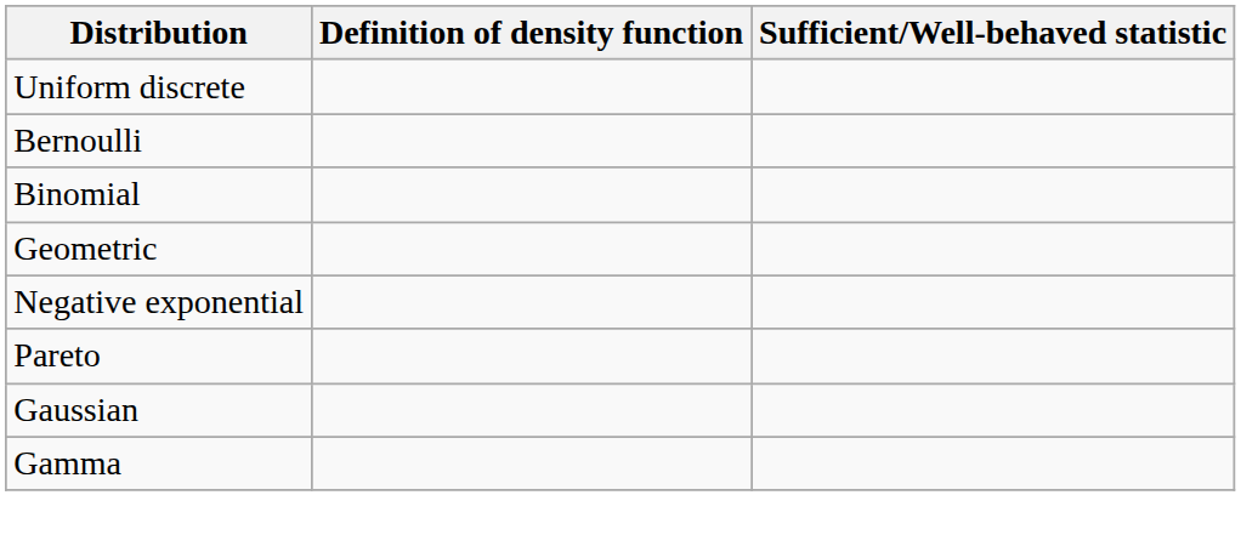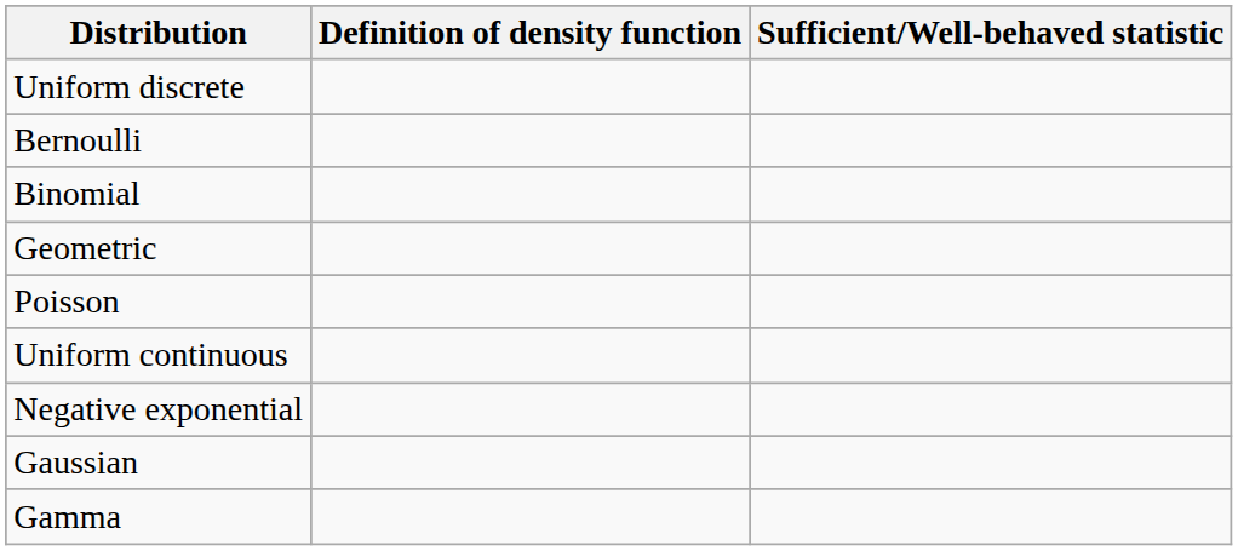 <table class="wikitable">
 <tr>
 <th>Distribution</th>
 <th>Definition of density function</th>
 <th>Sufficient/Well-behaved statistic</th>
 </tr>
 <tr>
 <td>Uniform discrete</td>
 <td></td>
 <td></td>
 </tr>
 <tr>
 <td>Bernoulli</td>
 <td></td>
 <td></td>
 </tr>
 <tr>
 <td>Binomial</td>
 <td></td>
 <td></td>
 </tr>
 <tr>
 <td>Geometric</td>
 <td></td>
 <td></td>
 </tr>
 <tr>
-<td>Negative exponential</td>
+<td>Poisson</td>
 <td></td>
 <td></td>
 </tr>
 <tr>
-<td>Pareto</td>
+<td>Uniform continuous</td>
+<td></td>
+<td></td>
+</tr>
+<tr>
+<td>Negative exponential</td>
 <td></td>
 <td></td>
 </tr>
 <tr>
 <td>Gaussian</td>
 <td></td>
 <td></td>
 </tr>
 <tr>
 <td>Gamma</td>
 <td></td>
 <td></td>
 </tr>
 </table>
